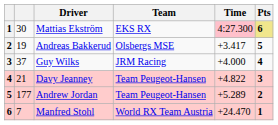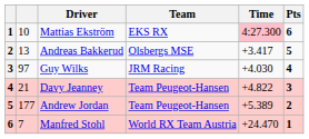 <table class=wikitable style="font-size:95%">
 <tr>
 <th></th>
 <th></th>
 <th>Driver</th>
 <th>Team</th>
 <th>Time</th>
 <th>Pts</th>
 </tr>
 <tr>
 <th>1</th>
-<td>30</td>
+<td>10</td>
 <td> <a href='#'>Mattias Ekström</a></td>
 <td><a href='#'>EKS RX</a></td>
 <td style="background: pink;">4:27.300</td>
-<td style="background: khaki;"><strong>6</strong></td>
+<td><strong>6</strong></td>
 </tr>
 <tr>
 <th>2</th>
-<td>19</td>
+<td>13</td>
 <td> <a href='#'>Andreas Bakkerud</a></td>
 <td><a href='#'>Olsbergs MSE</a></td>
 <td>+3.417</td>
 <td><strong>5</strong></td>
 </tr>
 <tr>
 <th>3</th>
-<td>37</td>
+<td>97</td>
 <td> <a href='#'>Guy Wilks</a></td>
 <td><a href='#'>JRM Racing</a></td>
-<td>+4.000</td>
+<td>+4.030</td>
 <td><strong>4</strong></td>
 </tr>
 <tr>
 <th style="background:#ffcccc;">4</th>
 <td style="background:#ffcccc;">21</td>
 <td style="background:#ffcccc;"> <a href='#'>Davy Jeanney</a></td>
 <td style="background:#ffcccc;"><a href='#'>Team Peugeot-Hansen</a></td>
 <td style="background:#ffcccc;">+4.822</td>
 <td style="background:#ffcccc;"><strong>3</strong></td>
 </tr>
 <tr>
 <th style="background:#ffcccc;">5</th>
 <td style="background:#ffcccc;">177</td>
 <td style="background:#ffcccc;"> <a href='#'>Andrew Jordan</a></td>
 <td style="background:#ffcccc;"><a href='#'>Team Peugeot-Hansen</a></td>
-<td style="background:#ffcccc;">+5.289</td>
+<td style="background:#ffcccc;">+5.389</td>
 <td style="background:#ffcccc;"><strong>2</strong></td>
 </tr>
 <tr>
 <th style="background:#ffcccc;">6</th>
 <td style="background:#ffcccc;">7</td>
 <td style="background:#ffcccc;"> <a href='#'>Manfred Stohl</a></td>
 <td style="background:#ffcccc;"><a href='#'>World RX Team Austria</a></td>
 <td style="background:#ffcccc;">+24.470</td>
 <td style="background:#ffcccc;"><strong>1</strong></td>
 </tr>
 </table>
